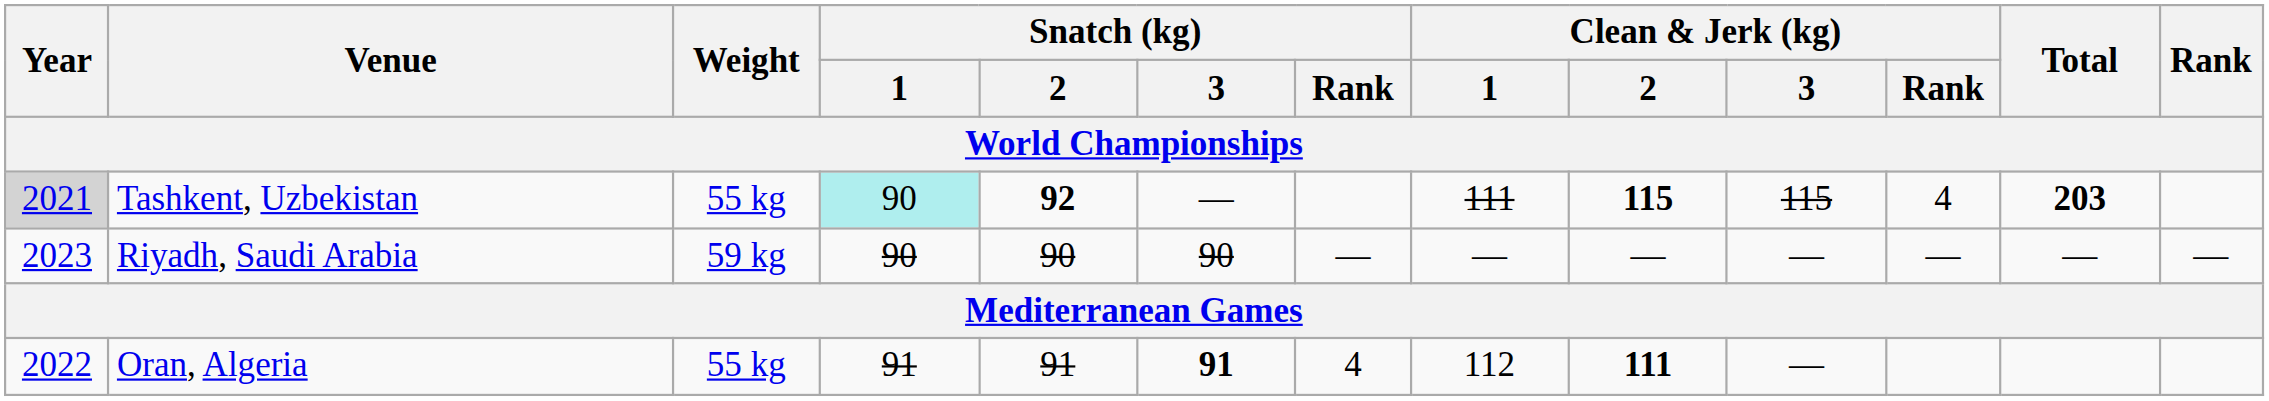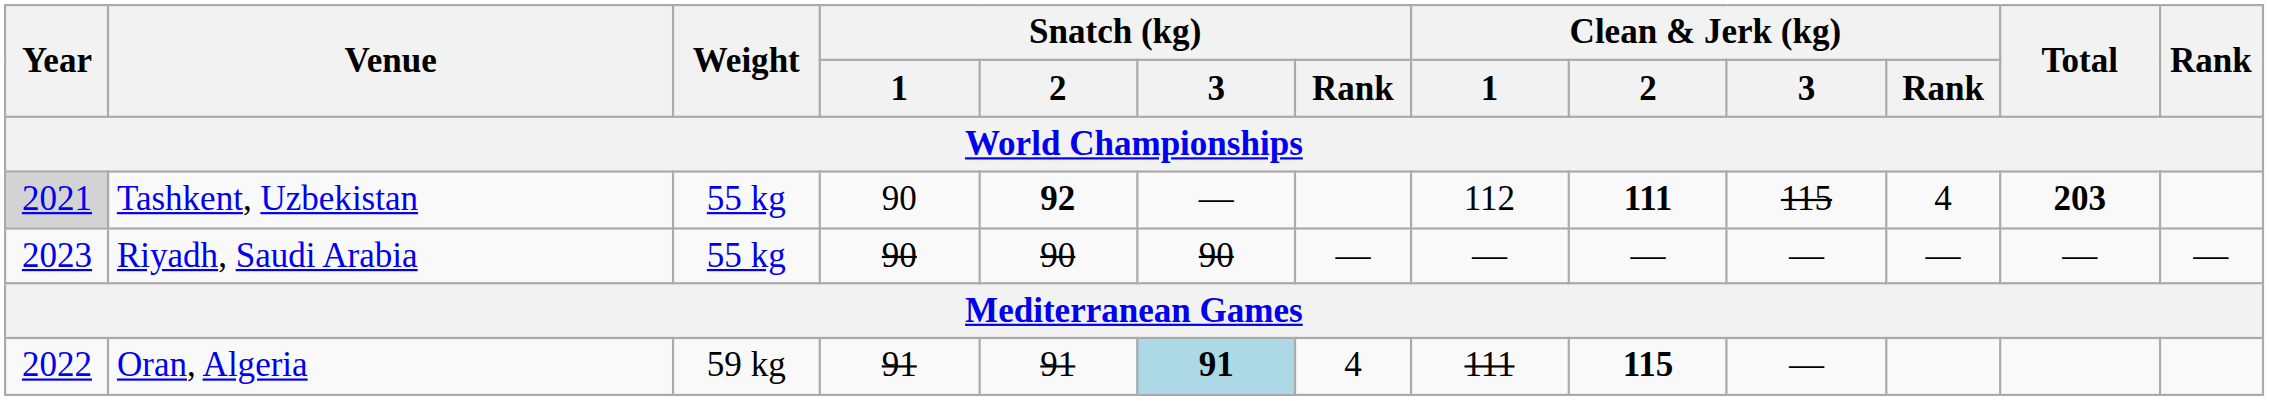 <table class = "wikitable" style="text-align:center;">
 <tr>
 <th rowspan=2 width=40>Year</th>
 <th rowspan=2 width=250>Venue</th>
 <th rowspan=2 width=60>Weight</th>
 <th colspan=4>Snatch (kg)</th>
 <th colspan=4>Clean & Jerk (kg)</th>
 <th rowspan=2 width=65>Total</th>
 <th rowspan=2 width=40>Rank</th>
 </tr>
 <tr>
 <th width=65>1</th>
 <th width=65>2</th>
 <th width=65>3</th>
 <th width=45>Rank</th>
 <th width=65>1</th>
 <th width=65>2</th>
 <th width=65>3</th>
 <th width=45>Rank</th>
 </tr>
 <tr>
 <th colspan=13><a href='#'>World Championships</a></th>
 </tr>
 <tr>
 <td style="background: lightgrey;"><a href='#'>2021</a></td>
 <td align=left> <a href='#'>Tashkent</a>, <a href='#'>Uzbekistan</a></td>
 <td><a href='#'>55 kg</a></td>
-<td style="background: paleturquoise;">90</td>
+<td>90</td>
 <td><strong>92</strong></td>
 <td>—</td>
 <td></td>
-<td><s>111</s></td>
-<td><strong>115</strong></td>
+<td>112</td>
+<td><strong>111</strong></td>
 <td><s>115</s></td>
 <td>4</td>
 <td><strong>203</strong></td>
 <td></td>
 </tr>
 <tr>
 <td><a href='#'>2023</a></td>
 <td align=left> <a href='#'>Riyadh</a>, <a href='#'>Saudi Arabia</a></td>
-<td><a href='#'>59 kg</a></td>
+<td><a href='#'>55 kg</a></td>
 <td><s>90</s></td>
 <td><s>90</s></td>
 <td><s>90</s></td>
 <td>—</td>
 <td>—</td>
 <td>—</td>
 <td>—</td>
 <td>—</td>
 <td>—</td>
 <td>—</td>
 </tr>
 <tr>
 <th colspan=13><a href='#'>Mediterranean Games</a></th>
 </tr>
 <tr>
 <td><a href='#'>2022</a></td>
 <td align=left> <a href='#'>Oran</a>, <a href='#'>Algeria</a></td>
-<td><a href='#'>55 kg</a></td>
+<td>59 kg</td>
 <td><s>91</s></td>
 <td><s>91</s></td>
-<td><strong>91</strong></td>
+<td style="background: lightblue;"><strong>91</strong></td>
 <td>4</td>
-<td>112</td>
-<td><strong>111</strong></td>
+<td><s>111</s></td>
+<td><strong>115</strong></td>
 <td>—</td>
 <td></td>
 <td></td>
 <td></td>
 </tr>
 </table>
